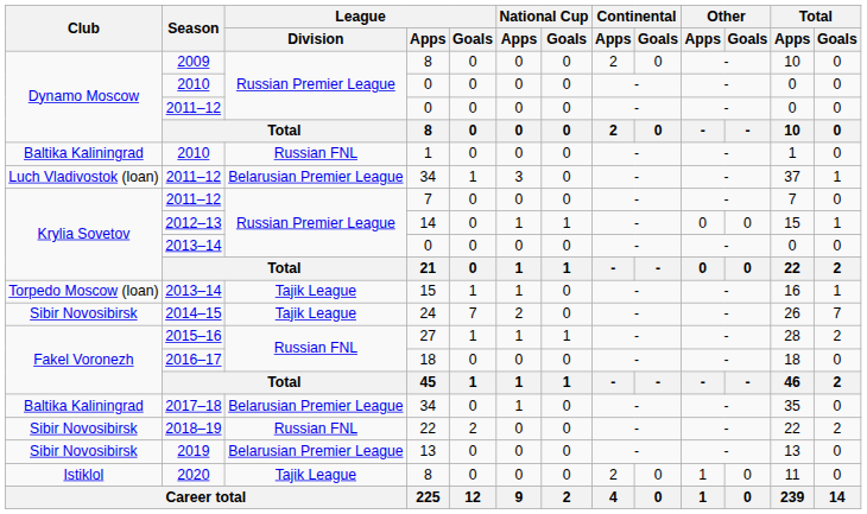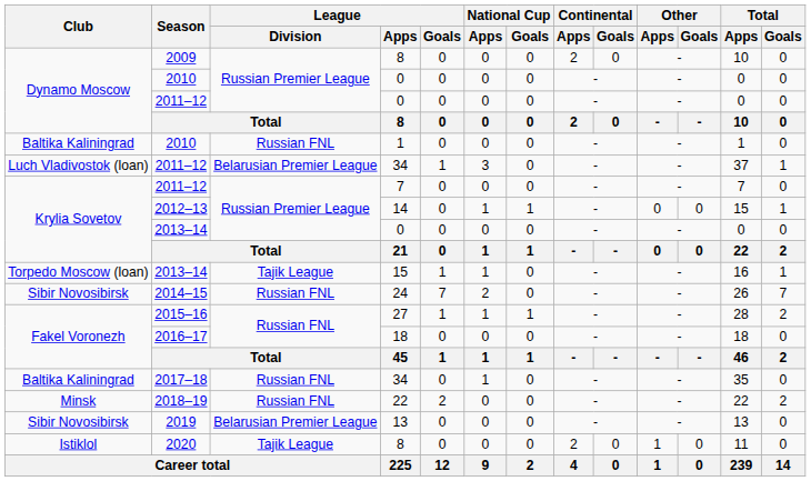 <table class="wikitable" style="text-align: center;">
 <tr>
 <th rowspan="2">Club</th>
 <th rowspan="2">Season</th>
 <th colspan="3">League</th>
 <th colspan="2">National Cup</th>
 <th colspan="2">Continental</th>
 <th colspan="2">Other</th>
 <th colspan="2">Total</th>
 </tr>
 <tr>
 <th>Division</th>
 <th>Apps</th>
 <th>Goals</th>
 <th>Apps</th>
 <th>Goals</th>
 <th>Apps</th>
 <th>Goals</th>
 <th>Apps</th>
 <th>Goals</th>
 <th>Apps</th>
 <th>Goals</th>
 </tr>
 <tr>
 <td rowspan="4" valign="center"><a href='#'>Dynamo Moscow</a></td>
 <td><a href='#'>2009</a></td>
 <td rowspan="3" valign="center"><a href='#'>Russian Premier League</a></td>
 <td>8</td>
 <td>0</td>
 <td>0</td>
 <td>0</td>
 <td>2</td>
 <td>0</td>
 <td colspan="2">-</td>
 <td>10</td>
 <td>0</td>
 </tr>
 <tr>
 <td><a href='#'>2010</a></td>
 <td>0</td>
 <td>0</td>
 <td>0</td>
 <td>0</td>
 <td colspan="2">-</td>
 <td colspan="2">-</td>
 <td>0</td>
 <td>0</td>
 </tr>
 <tr>
 <td><a href='#'>2011–12</a></td>
 <td>0</td>
 <td>0</td>
 <td>0</td>
 <td>0</td>
 <td colspan="2">-</td>
 <td colspan="2">-</td>
 <td>0</td>
 <td>0</td>
 </tr>
 <tr>
 <th colspan="2">Total</th>
 <th>8</th>
 <th>0</th>
 <th>0</th>
 <th>0</th>
 <th>2</th>
 <th>0</th>
 <th>-</th>
 <th>-</th>
 <th>10</th>
 <th>0</th>
 </tr>
 <tr>
 <td><a href='#'>Baltika Kaliningrad</a></td>
 <td><a href='#'>2010</a></td>
 <td><a href='#'>Russian FNL</a></td>
 <td>1</td>
 <td>0</td>
 <td>0</td>
 <td>0</td>
 <td colspan="2">-</td>
 <td colspan="2">-</td>
 <td>1</td>
 <td>0</td>
 </tr>
 <tr>
 <td><a href='#'>Luch Vladivostok</a> (loan)</td>
 <td><a href='#'>2011–12</a></td>
 <td><a href='#'>Belarusian Premier League</a></td>
 <td>34</td>
 <td>1</td>
 <td>3</td>
 <td>0</td>
 <td colspan="2">-</td>
 <td colspan="2">-</td>
 <td>37</td>
 <td>1</td>
 </tr>
 <tr>
 <td rowspan="4" valign="center"><a href='#'>Krylia Sovetov</a></td>
 <td><a href='#'>2011–12</a></td>
 <td rowspan="3" valign="center"><a href='#'>Russian Premier League</a></td>
 <td>7</td>
 <td>0</td>
 <td>0</td>
 <td>0</td>
 <td colspan="2">-</td>
 <td colspan="2">-</td>
 <td>7</td>
 <td>0</td>
 </tr>
 <tr>
 <td><a href='#'>2012–13</a></td>
 <td>14</td>
 <td>0</td>
 <td>1</td>
 <td>1</td>
 <td colspan="2">-</td>
 <td>0</td>
 <td>0</td>
 <td>15</td>
 <td>1</td>
 </tr>
 <tr>
 <td><a href='#'>2013–14</a></td>
 <td>0</td>
 <td>0</td>
 <td>0</td>
 <td>0</td>
 <td colspan="2">-</td>
 <td colspan="2">-</td>
 <td>0</td>
 <td>0</td>
 </tr>
 <tr>
 <th colspan="2">Total</th>
 <th>21</th>
 <th>0</th>
 <th>1</th>
 <th>1</th>
 <th>-</th>
 <th>-</th>
 <th>0</th>
 <th>0</th>
 <th>22</th>
 <th>2</th>
 </tr>
 <tr>
 <td><a href='#'>Torpedo Moscow</a> (loan)</td>
 <td><a href='#'>2013–14</a></td>
 <td><a href='#'>Tajik League</a></td>
 <td>15</td>
 <td>1</td>
 <td>1</td>
 <td>0</td>
 <td colspan="2">-</td>
 <td colspan="2">-</td>
 <td>16</td>
 <td>1</td>
 </tr>
 <tr>
 <td><a href='#'>Sibir Novosibirsk</a></td>
 <td><a href='#'>2014–15</a></td>
-<td><a href='#'>Tajik League</a></td>
+<td><a href='#'>Russian FNL</a></td>
 <td>24</td>
 <td>7</td>
 <td>2</td>
 <td>0</td>
 <td colspan="2">-</td>
 <td colspan="2">-</td>
 <td>26</td>
 <td>7</td>
 </tr>
 <tr>
 <td rowspan="3" valign="center"><a href='#'>Fakel Voronezh</a></td>
 <td><a href='#'>2015–16</a></td>
 <td rowspan="2" valign="center"><a href='#'>Russian FNL</a></td>
 <td>27</td>
 <td>1</td>
 <td>1</td>
 <td>1</td>
 <td colspan="2">-</td>
 <td colspan="2">-</td>
 <td>28</td>
 <td>2</td>
 </tr>
 <tr>
 <td><a href='#'>2016–17</a></td>
 <td>18</td>
 <td>0</td>
 <td>0</td>
 <td>0</td>
 <td colspan="2">-</td>
 <td colspan="2">-</td>
 <td>18</td>
 <td>0</td>
 </tr>
 <tr>
 <th colspan="2">Total</th>
 <th>45</th>
 <th>1</th>
 <th>1</th>
 <th>1</th>
 <th>-</th>
 <th>-</th>
 <th>-</th>
 <th>-</th>
 <th>46</th>
 <th>2</th>
 </tr>
 <tr>
 <td><a href='#'>Baltika Kaliningrad</a></td>
 <td><a href='#'>2017–18</a></td>
-<td><a href='#'>Belarusian Premier League</a></td>
+<td><a href='#'>Russian FNL</a></td>
 <td>34</td>
 <td>0</td>
 <td>1</td>
 <td>0</td>
 <td colspan="2">-</td>
 <td colspan="2">-</td>
 <td>35</td>
 <td>0</td>
 </tr>
 <tr>
-<td><a href='#'>Sibir Novosibirsk</a></td>
+<td><a href='#'>Minsk</a></td>
 <td><a href='#'>2018–19</a></td>
 <td><a href='#'>Russian FNL</a></td>
 <td>22</td>
 <td>2</td>
 <td>0</td>
 <td>0</td>
 <td colspan="2">-</td>
 <td colspan="2">-</td>
 <td>22</td>
 <td>2</td>
 </tr>
 <tr>
 <td><a href='#'>Sibir Novosibirsk</a></td>
 <td><a href='#'>2019</a></td>
 <td><a href='#'>Belarusian Premier League</a></td>
 <td>13</td>
 <td>0</td>
 <td>0</td>
 <td>0</td>
 <td colspan="2">-</td>
 <td colspan="2">-</td>
 <td>13</td>
 <td>0</td>
 </tr>
 <tr>
 <td><a href='#'>Istiklol</a></td>
 <td><a href='#'>2020</a></td>
 <td><a href='#'>Tajik League</a></td>
 <td>8</td>
 <td>0</td>
 <td>0</td>
 <td>0</td>
 <td>2</td>
 <td>0</td>
 <td>1</td>
 <td>0</td>
 <td>11</td>
 <td>0</td>
 </tr>
 <tr>
 <th colspan="3">Career total</th>
 <th>225</th>
 <th>12</th>
 <th>9</th>
 <th>2</th>
 <th>4</th>
 <th>0</th>
 <th>1</th>
 <th>0</th>
 <th>239</th>
 <th>14</th>
 </tr>
 </table>
